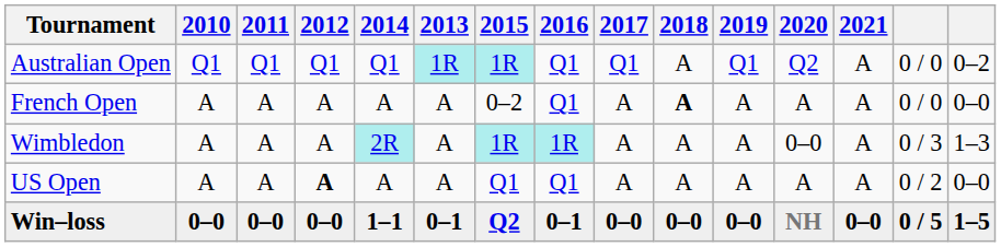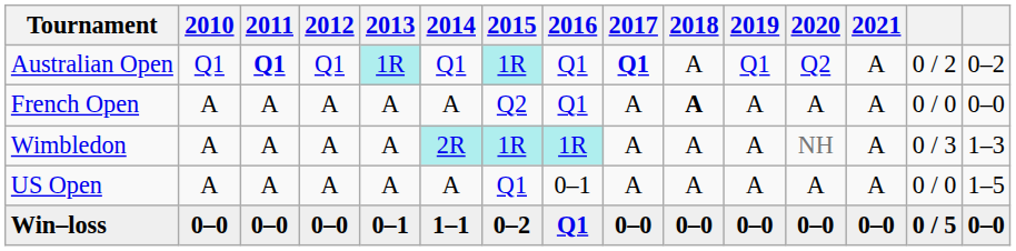 <table class=wikitable style=text-align:center;font-size:97%>
 <tr>
 <th>Tournament</th>
 <th><a href='#'>2010</a></th>
 <th><a href='#'>2011</a></th>
 <th><a href='#'>2012</a></th>
+<th><a href='#'>2013</a></th>
 <th><a href='#'>2014</a></th>
-<th><a href='#'>2013</a></th>
 <th><a href='#'>2015</a></th>
 <th><a href='#'>2016</a></th>
 <th><a href='#'>2017</a></th>
 <th><a href='#'>2018</a></th>
 <th><a href='#'>2019</a></th>
 <th><a href='#'>2020</a></th>
 <th><a href='#'>2021</a></th>
 <th></th>
 <th></th>
 </tr>
 <tr>
 <td align=left><a href='#'>Australian Open</a></td>
 <td><a href='#'>Q1</a></td>
-<td><a href='#'>Q1</a></td>
-<td><a href='#'>Q1</a></td>
+<td><strong><a href='#'>Q1</a></strong></td>
 <td><a href='#'>Q1</a></td>
 <td bgcolor=afeeee><a href='#'>1R</a></td>
+<td><a href='#'>Q1</a></td>
 <td bgcolor=afeeee><a href='#'>1R</a></td>
 <td><a href='#'>Q1</a></td>
-<td><a href='#'>Q1</a></td>
+<td><strong><a href='#'>Q1</a></strong></td>
 <td>A</td>
 <td><a href='#'>Q1</a></td>
 <td><a href='#'>Q2</a></td>
 <td>A</td>
-<td>0 / 0</td>
+<td>0 / 2</td>
 <td>0–2</td>
 </tr>
 <tr>
 <td align=left><a href='#'>French Open</a></td>
 <td>A</td>
 <td>A</td>
 <td>A</td>
 <td>A</td>
 <td>A</td>
-<td>0–2</td>
+<td><a href='#'>Q2</a></td>
 <td><a href='#'>Q1</a></td>
 <td>A</td>
 <td><strong>A</strong></td>
 <td>A</td>
 <td>A</td>
 <td>A</td>
 <td>0 / 0</td>
 <td>0–0</td>
 </tr>
 <tr>
 <td align=left><a href='#'>Wimbledon</a></td>
 <td>A</td>
 <td>A</td>
 <td>A</td>
+<td>A</td>
 <td bgcolor=afeeee><a href='#'>2R</a></td>
-<td>A</td>
 <td bgcolor=afeeee><a href='#'>1R</a></td>
 <td bgcolor=afeeee><a href='#'>1R</a></td>
 <td>A</td>
 <td>A</td>
 <td>A</td>
-<td>0–0</td>
+<td style="color:#767676;">NH</td>
 <td>A</td>
 <td>0 / 3</td>
 <td>1–3</td>
 </tr>
 <tr>
 <td align=left><a href='#'>US Open</a></td>
 <td>A</td>
 <td>A</td>
-<td><strong>A</strong></td>
+<td>A</td>
 <td>A</td>
 <td>A</td>
 <td><a href='#'>Q1</a></td>
-<td><a href='#'>Q1</a></td>
+<td>0–1</td>
 <td>A</td>
 <td>A</td>
 <td>A</td>
 <td>A</td>
 <td>A</td>
-<td>0 / 2</td>
-<td>0–0</td>
+<td>0 / 0</td>
+<td>1–5</td>
 </tr>
 <tr style=font-weight:bold;background:#efefef>
 <td align=left>Win–loss</td>
 <td>0–0</td>
 <td>0–0</td>
 <td>0–0</td>
+<td>0–1</td>
 <td>1–1</td>
-<td>0–1</td>
-<td><a href='#'>Q2</a></td>
-<td>0–1</td>
+<td>0–2</td>
+<td><a href='#'>Q1</a></td>
 <td>0–0</td>
 <td>0–0</td>
 <td>0–0</td>
-<td style="color:#767676;">NH</td>
+<td>0–0</td>
 <td>0–0</td>
 <td>0 / 5</td>
-<td>1–5</td>
+<td>0–0</td>
 </tr>
 </table>
